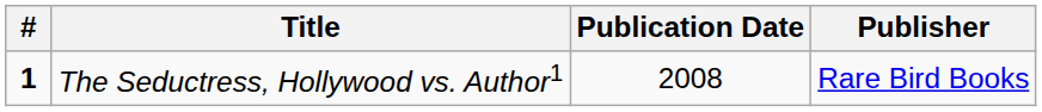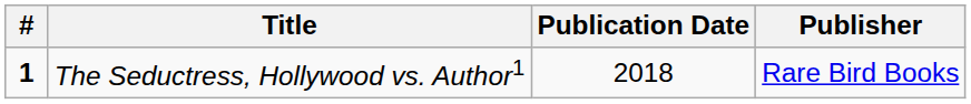 <table class="wikitable sortable">
 <tr>
 <th> # </th>
 <th>Title</th>
 <th>Publication Date</th>
 <th>Publisher</th>
 </tr>
 <tr>
 <td style="text-align:center"><strong>1</strong></td>
 <td><em>The Seductress, Hollywood vs. Author</em><sup>1</sup></td>
-<td style="text-align:center">2008</td>
+<td style="text-align:center">2018</td>
 <td style="text-align:center"><a href='#'>Rare Bird Books</a></td>
 </tr>
 </table>
